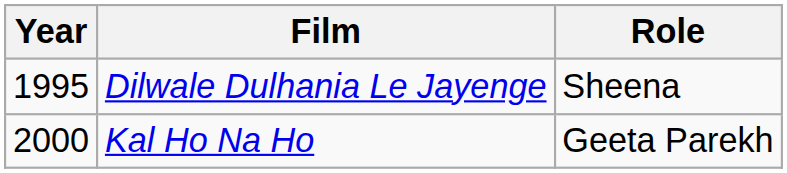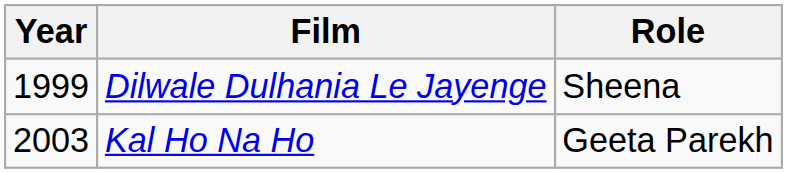 <table class="wikitable">
 <tr>
 <th>Year</th>
 <th>Film</th>
 <th colspan="2">Role</th>
 </tr>
 <tr>
-<td>1995</td>
+<td>1999</td>
 <td><em><a href='#'>Dilwale Dulhania Le Jayenge</a></em></td>
 <td colspan="2">Sheena</td>
 </tr>
 <tr>
-<td>2000</td>
+<td>2003</td>
 <td><em><a href='#'>Kal Ho Na Ho</a></em></td>
 <td colspan="2">Geeta Parekh</td>
 </tr>
 </table>
